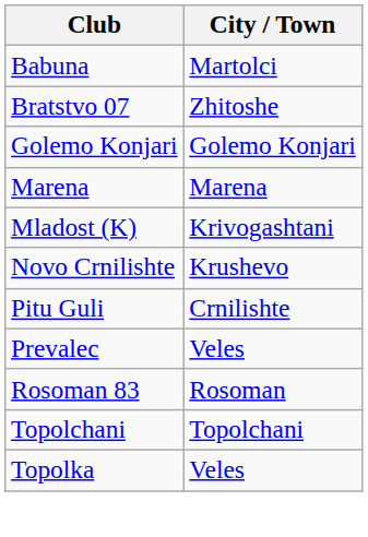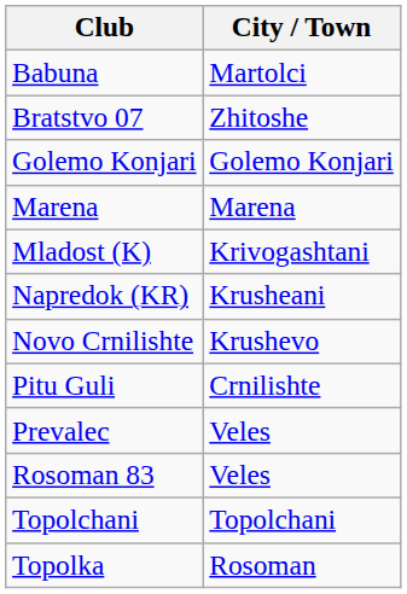 <table class="wikitable sortable">
 <tr>
 <th>Club</th>
 <th>City / Town</th>
 </tr>
 <tr>
 <td><a href='#'>Babuna</a></td>
 <td><a href='#'>Martolci</a></td>
 </tr>
 <tr>
 <td><a href='#'>Bratstvo 07</a></td>
 <td><a href='#'>Zhitoshe</a></td>
 </tr>
 <tr>
 <td><a href='#'>Golemo Konjari</a></td>
 <td><a href='#'>Golemo Konjari</a></td>
 </tr>
 <tr>
 <td><a href='#'>Marena</a></td>
 <td><a href='#'>Marena</a></td>
 </tr>
 <tr>
 <td><a href='#'>Mladost (K)</a></td>
 <td><a href='#'>Krivogashtani</a></td>
 </tr>
 <tr>
+<td><a href='#'>Napredok (KR)</a></td>
+<td><a href='#'>Krusheani</a></td>
+</tr>
+<tr>
 <td><a href='#'>Novo Crnilishte</a></td>
 <td><a href='#'>Krushevo</a></td>
 </tr>
 <tr>
 <td><a href='#'>Pitu Guli</a></td>
 <td><a href='#'>Crnilishte</a></td>
 </tr>
 <tr>
 <td><a href='#'>Prevalec</a></td>
 <td><a href='#'>Veles</a></td>
 </tr>
 <tr>
 <td><a href='#'>Rosoman 83</a></td>
-<td><a href='#'>Rosoman</a></td>
+<td><a href='#'>Veles</a></td>
 </tr>
 <tr>
 <td><a href='#'>Topolchani</a></td>
 <td><a href='#'>Topolchani</a></td>
 </tr>
 <tr>
 <td><a href='#'>Topolka</a></td>
-<td><a href='#'>Veles</a></td>
+<td><a href='#'>Rosoman</a></td>
 </tr>
 </table>
